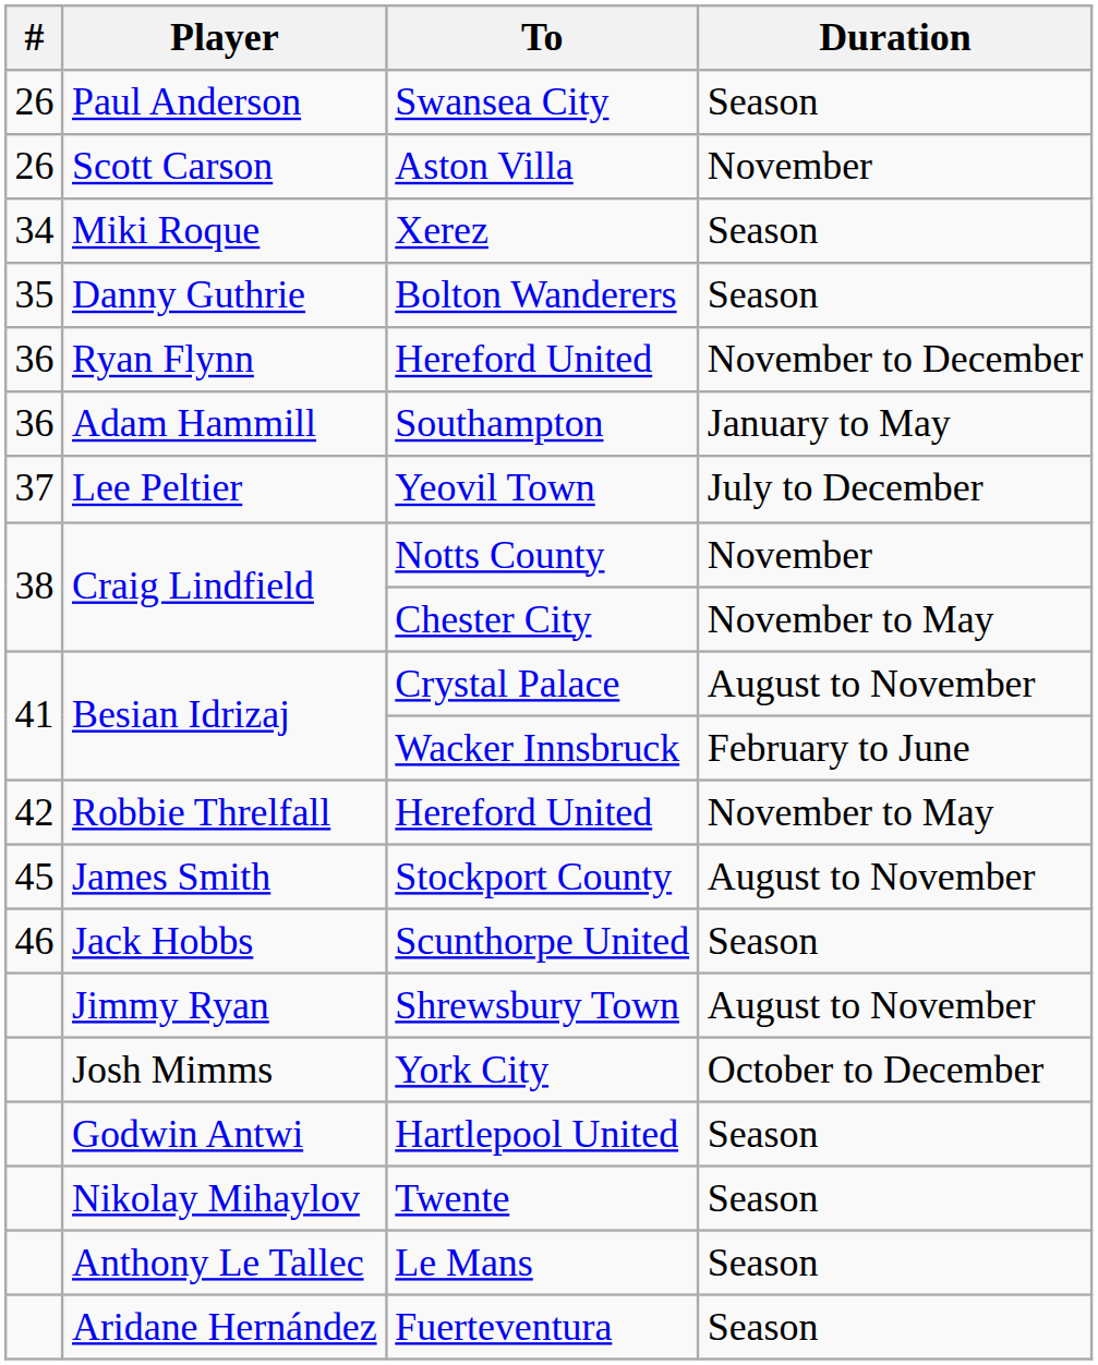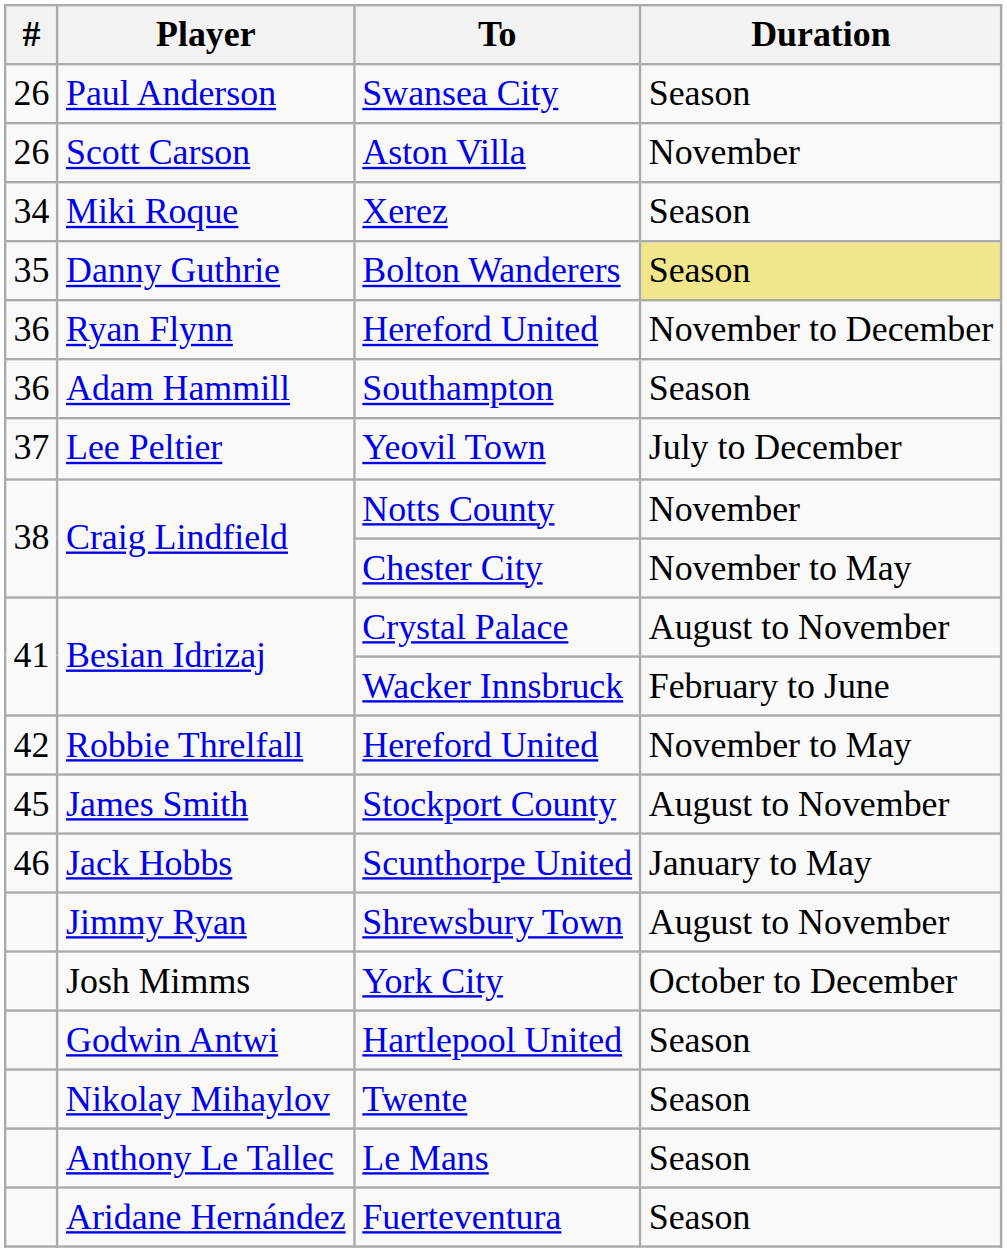 <table class="wikitable" style="text-align:center; font-size:95%; text-align:left">
 <tr>
 <th>#</th>
 <th>Player</th>
 <th>To</th>
 <th>Duration</th>
 </tr>
 <tr>
 <td>26</td>
 <td> <a href='#'>Paul Anderson</a></td>
 <td> <a href='#'>Swansea City</a></td>
 <td>Season</td>
 </tr>
 <tr>
 <td>26</td>
 <td> <a href='#'>Scott Carson</a></td>
 <td> <a href='#'>Aston Villa</a></td>
 <td>November</td>
 </tr>
 <tr>
 <td>34</td>
 <td> <a href='#'>Miki Roque</a></td>
 <td> <a href='#'>Xerez</a></td>
 <td>Season</td>
 </tr>
 <tr>
 <td>35</td>
 <td> <a href='#'>Danny Guthrie</a></td>
 <td> <a href='#'>Bolton Wanderers</a></td>
-<td>Season</td>
+<td style="background: khaki;">Season</td>
 </tr>
 <tr>
 <td>36</td>
 <td> <a href='#'>Ryan Flynn</a></td>
 <td> <a href='#'>Hereford United</a></td>
 <td>November to December</td>
 </tr>
 <tr>
 <td>36</td>
 <td> <a href='#'>Adam Hammill</a></td>
 <td> <a href='#'>Southampton</a></td>
-<td>January to May</td>
+<td>Season</td>
 </tr>
 <tr>
 <td>37</td>
 <td> <a href='#'>Lee Peltier</a></td>
 <td> <a href='#'>Yeovil Town</a></td>
 <td>July to December</td>
 </tr>
 <tr>
 <td rowspan=2>38</td>
 <td rowspan=2> <a href='#'>Craig Lindfield</a></td>
 <td> <a href='#'>Notts County</a></td>
 <td>November</td>
 </tr>
 <tr>
 <td> <a href='#'>Chester City</a></td>
 <td>November to May</td>
 </tr>
 <tr>
 <td rowspan=2>41</td>
 <td rowspan=2> <a href='#'>Besian Idrizaj</a></td>
 <td> <a href='#'>Crystal Palace</a></td>
 <td>August to November</td>
 </tr>
 <tr>
 <td> <a href='#'>Wacker Innsbruck</a></td>
 <td>February to June</td>
 </tr>
 <tr>
 <td>42</td>
 <td> <a href='#'>Robbie Threlfall</a></td>
 <td> <a href='#'>Hereford United</a></td>
 <td>November to May</td>
 </tr>
 <tr>
 <td>45</td>
 <td> <a href='#'>James Smith</a></td>
 <td> <a href='#'>Stockport County</a></td>
 <td>August to November</td>
 </tr>
 <tr>
 <td>46</td>
 <td> <a href='#'>Jack Hobbs</a></td>
 <td> <a href='#'>Scunthorpe United</a></td>
-<td>Season</td>
+<td>January to May</td>
 </tr>
 <tr>
 <td></td>
 <td> <a href='#'>Jimmy Ryan</a></td>
 <td> <a href='#'>Shrewsbury Town</a></td>
 <td>August to November</td>
 </tr>
 <tr>
 <td></td>
 <td> Josh Mimms</td>
 <td> <a href='#'>York City</a></td>
 <td>October to December</td>
 </tr>
 <tr>
 <td></td>
 <td> <a href='#'>Godwin Antwi</a></td>
 <td> <a href='#'>Hartlepool United</a></td>
 <td>Season</td>
 </tr>
 <tr>
 <td></td>
 <td> <a href='#'>Nikolay Mihaylov</a></td>
 <td> <a href='#'>Twente</a></td>
 <td>Season</td>
 </tr>
 <tr>
 <td></td>
 <td> <a href='#'>Anthony Le Tallec</a></td>
 <td> <a href='#'>Le Mans</a></td>
 <td>Season</td>
 </tr>
 <tr>
 <td></td>
 <td> <a href='#'>Aridane Hernández</a></td>
 <td> <a href='#'>Fuerteventura</a></td>
 <td>Season</td>
 </tr>
 </table>
